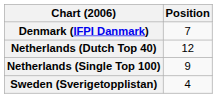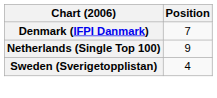 <table class="wikitable sortable plainrowheaders" style="text-align:center">
 <tr>
 <th scope="col">Chart (2006)</th>
 <th scope="col">Position</th>
 </tr>
 <tr>
 <th scope="row">Denmark (<a href='#'>IFPI Danmark</a>)</th>
 <td>7</td>
 </tr>
 <tr>
-<th scope="row">Netherlands (Dutch Top 40)</th>
-<td>12</td>
-</tr>
-<tr>
 <th scope="row">Netherlands (Single Top 100)</th>
 <td>9</td>
 </tr>
 <tr>
 <th scope="row">Sweden (Sverigetopplistan)</th>
 <td>4</td>
 </tr>
 </table>
